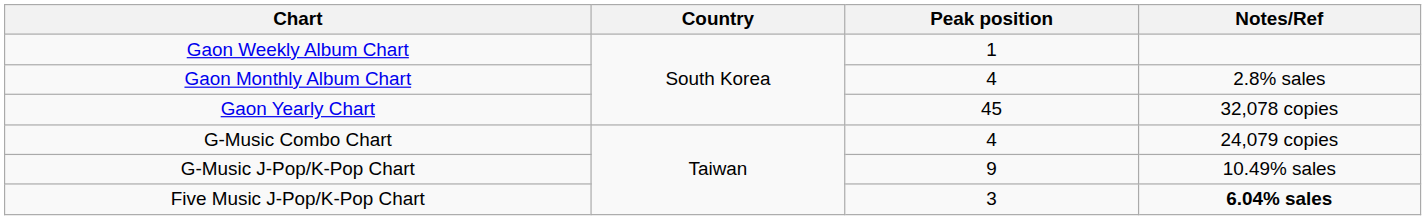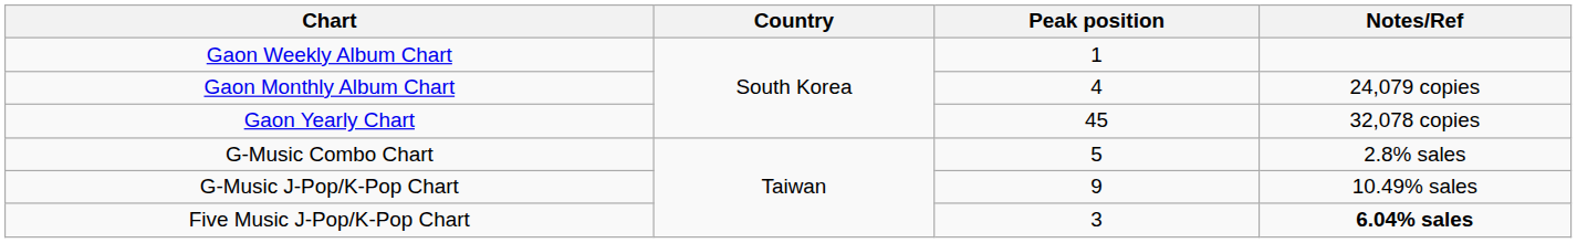 <table class="wikitable" style="text-align:center; width:95%">
 <tr>
 <th>Chart</th>
 <th>Country</th>
 <th>Peak position</th>
 <th>Notes/Ref</th>
 </tr>
 <tr>
 <td><a href='#'>Gaon Weekly Album Chart</a></td>
 <td rowspan=3>South Korea</td>
 <td>1</td>
 <td></td>
 </tr>
 <tr>
 <td><a href='#'>Gaon Monthly Album Chart</a></td>
 <td>4</td>
-<td>2.8% sales</td>
+<td>24,079 copies</td>
 </tr>
 <tr>
 <td><a href='#'>Gaon Yearly Chart</a></td>
 <td>45</td>
 <td>32,078 copies</td>
 </tr>
 <tr>
 <td>G-Music Combo Chart</td>
 <td rowspan=3>Taiwan</td>
-<td>4</td>
-<td>24,079 copies</td>
+<td>5</td>
+<td>2.8% sales</td>
 </tr>
 <tr>
 <td>G-Music J-Pop/K-Pop Chart</td>
 <td>9</td>
 <td>10.49% sales</td>
 </tr>
 <tr>
 <td>Five Music J-Pop/K-Pop Chart</td>
 <td>3</td>
 <td><strong>6.04% sales</strong></td>
 </tr>
 </table>
